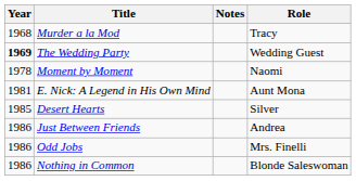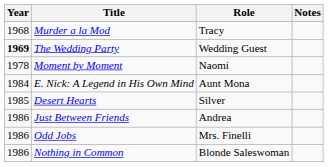 <table class="wikitable sortable">
 <tr>
 <th>Year</th>
 <th>Title</th>
+<th>Role</th>
 <th>Notes</th>
-<th>Role</th>
 </tr>
 <tr>
 <td>1968</td>
 <td><em><a href='#'>Murder a la Mod</a></em></td>
+<td>Tracy</td>
 <td></td>
-<td>Tracy</td>
 </tr>
 <tr>
 <td><strong>1969</strong></td>
 <td><a href='#'><em>The Wedding Party</em></a></td>
+<td>Wedding Guest</td>
 <td></td>
-<td>Wedding Guest</td>
 </tr>
 <tr>
 <td>1978</td>
 <td><em><a href='#'>Moment by Moment</a></em></td>
+<td>Naomi</td>
 <td></td>
-<td>Naomi</td>
 </tr>
 <tr>
-<td>1981</td>
+<td>1984</td>
 <td><em>E. Nick: A Legend in His Own Mind</em></td>
+<td>Aunt Mona</td>
 <td></td>
-<td>Aunt Mona</td>
 </tr>
 <tr>
 <td>1985</td>
 <td><em><a href='#'>Desert Hearts</a></em></td>
+<td>Silver</td>
 <td></td>
-<td>Silver</td>
 </tr>
 <tr>
 <td>1986</td>
 <td><em><a href='#'>Just Between Friends</a></em></td>
+<td>Andrea</td>
 <td></td>
-<td>Andrea</td>
 </tr>
 <tr>
 <td>1986</td>
 <td><a href='#'><em>Odd Jobs</em></a></td>
+<td>Mrs. Finelli</td>
 <td></td>
-<td>Mrs. Finelli</td>
 </tr>
 <tr>
 <td>1986</td>
 <td><em><a href='#'>Nothing in Common</a></em></td>
+<td>Blonde Saleswoman</td>
 <td></td>
-<td>Blonde Saleswoman</td>
 </tr>
 </table>
